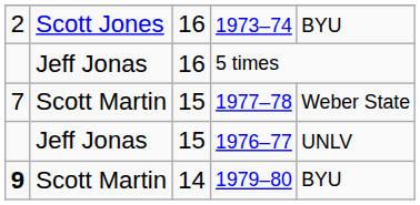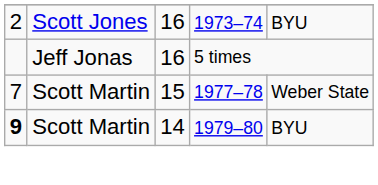 <table class="wikitable">
 <tr>
 </tr>
 <tr>
 <td>2</td>
 <td><a href='#'>Scott Jones</a></td>
 <td>16</td>
 <td style="font-size:80%;"><a href='#'>1973–74</a></td>
 <td style="font-size:80%;">BYU</td>
 </tr>
 <tr>
 <td></td>
 <td>Jeff Jonas</td>
 <td>16</td>
 <td colspan="2" style="font-size:80%;">5 times</td>
 </tr>
 <tr>
 <td>7</td>
 <td>Scott Martin</td>
 <td>15</td>
 <td style="font-size:80%;"><a href='#'>1977–78</a></td>
 <td style="font-size:80%;">Weber State</td>
 </tr>
 <tr>
-<td></td>
-<td>Jeff Jonas</td>
-<td>15</td>
-<td style="font-size:80%;"><a href='#'>1976–77</a></td>
-<td style="font-size:80%;">UNLV</td>
-</tr>
-<tr>
 <td><strong>9</strong></td>
 <td>Scott Martin</td>
 <td>14</td>
 <td style="font-size:80%;"><a href='#'>1979–80</a></td>
 <td style="font-size:80%;">BYU</td>
 </tr>
 </table>
